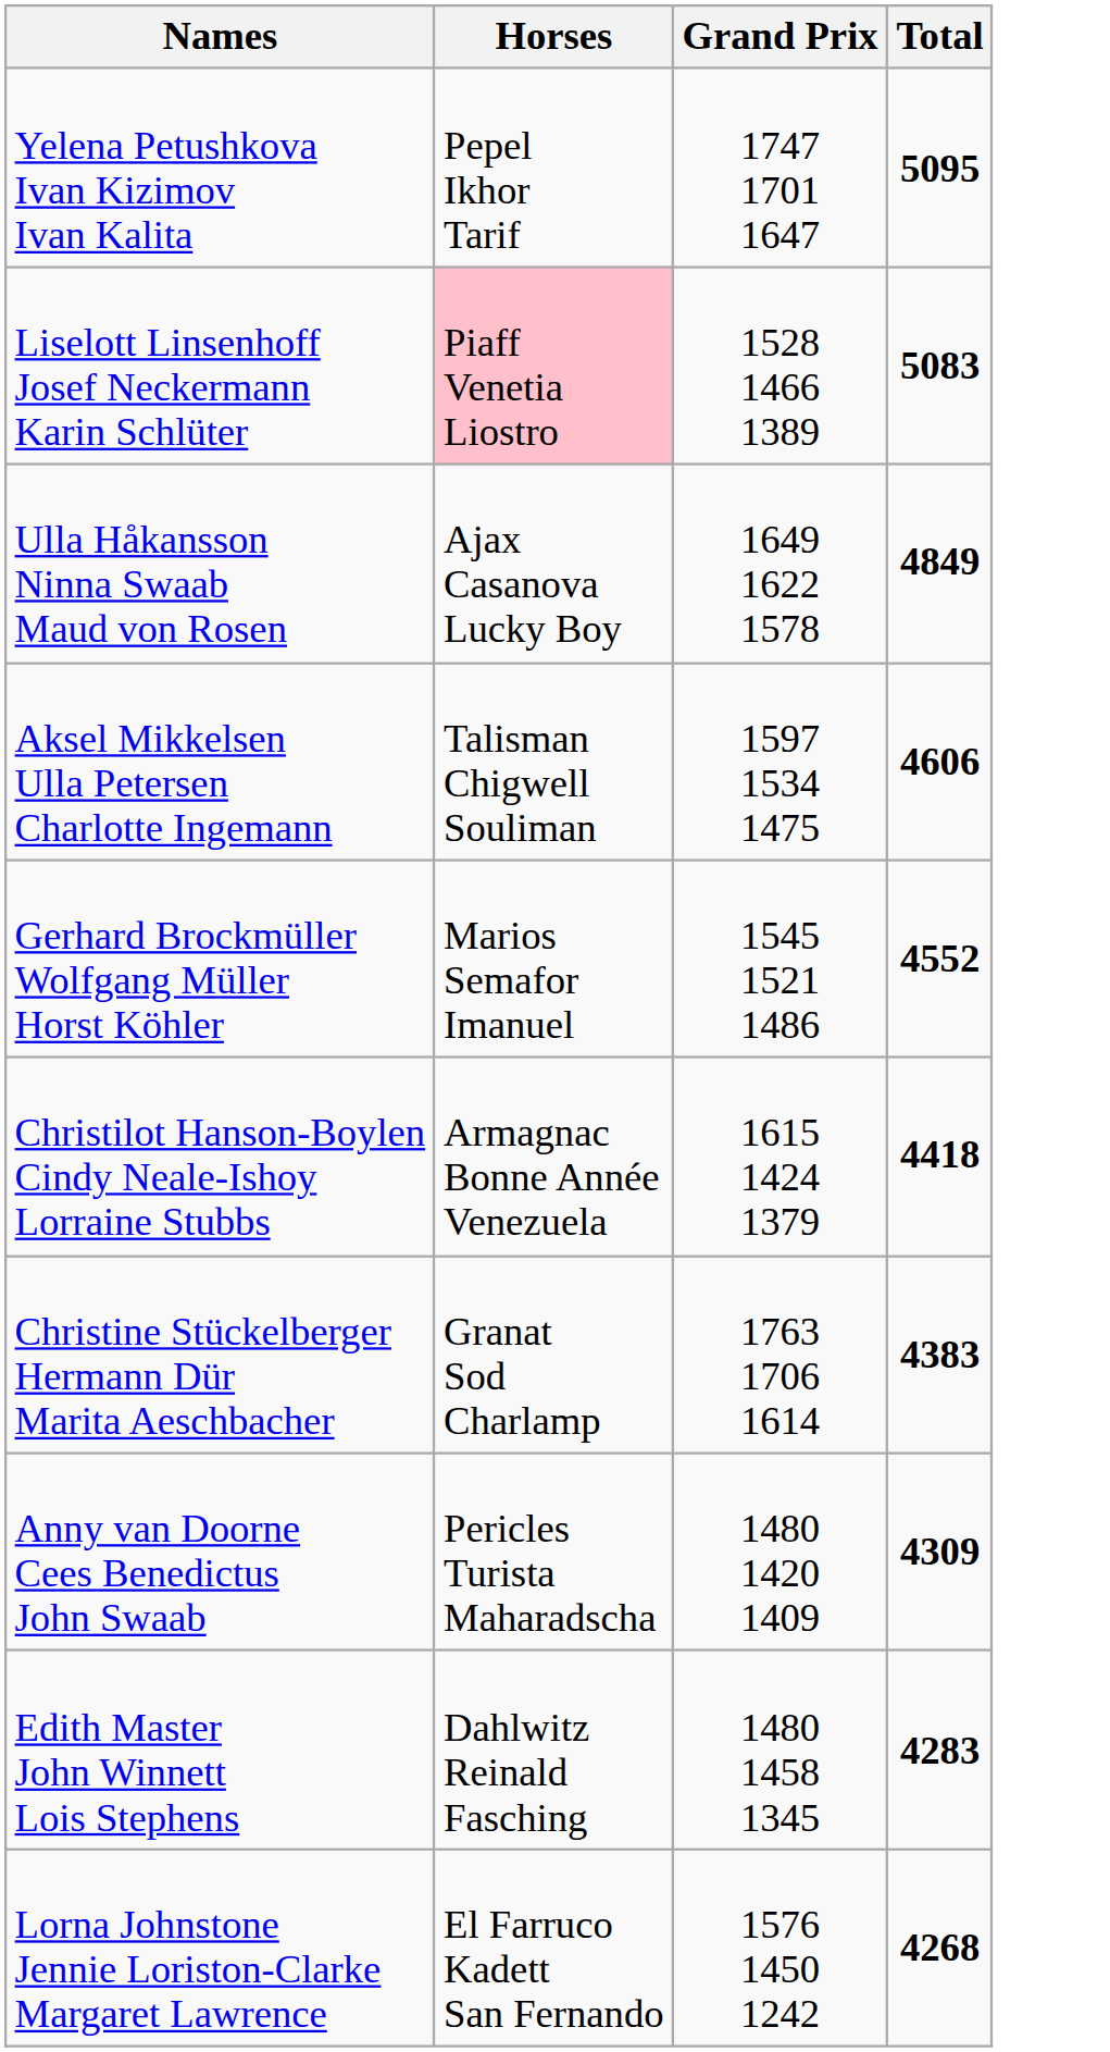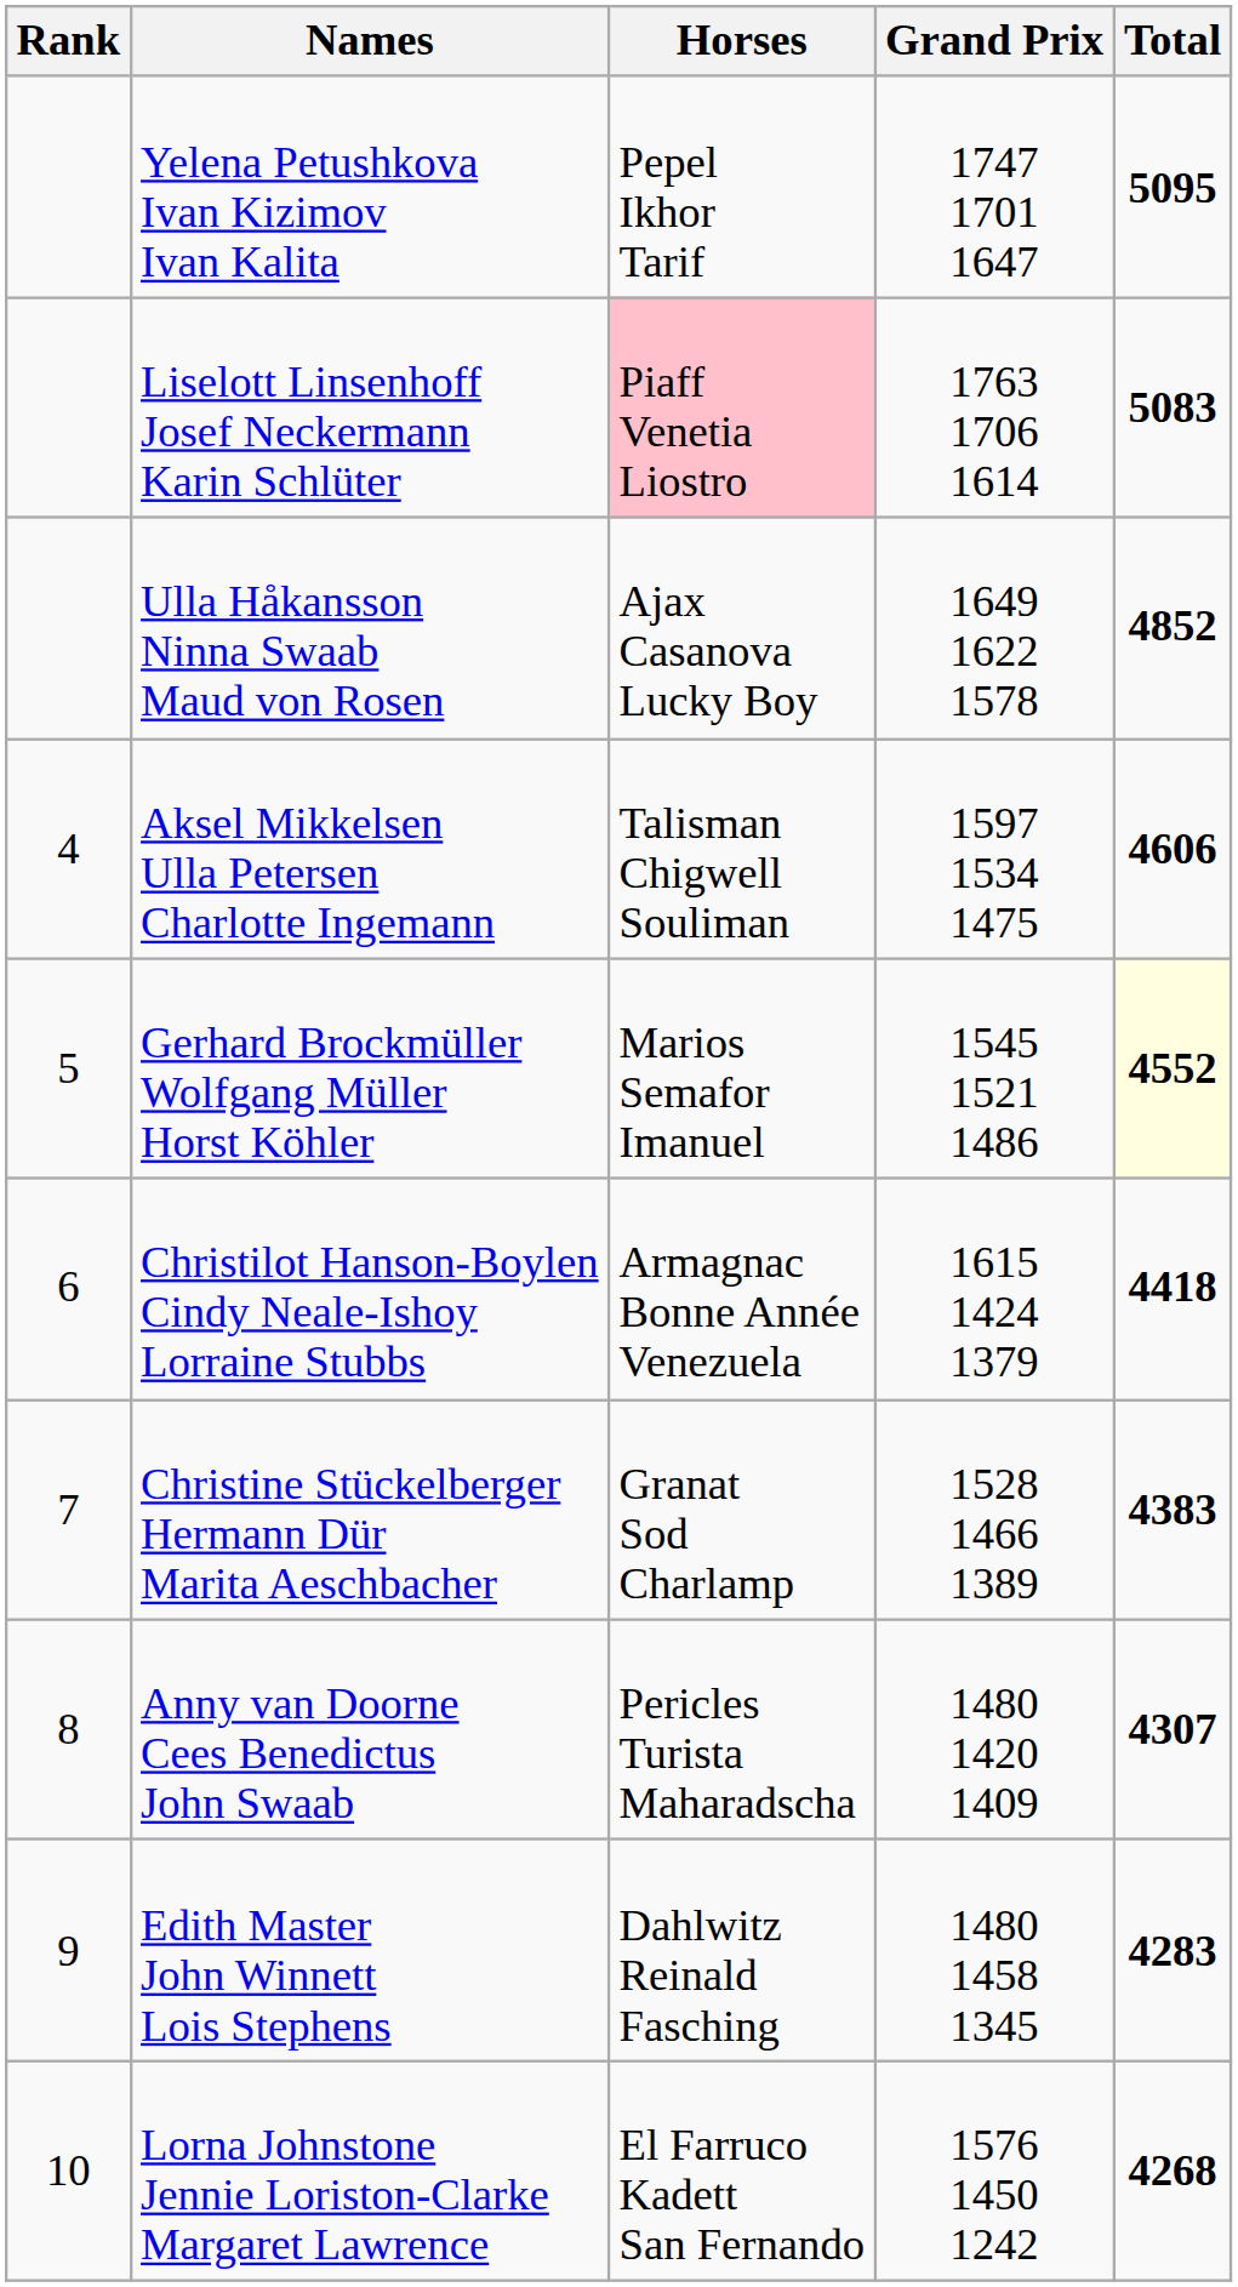 <table class="wikitable sortable" style="text-align:center">
 <tr>
+<th>Rank</th>
 <th>Names</th>
 <th>Horses</th>
 <th>Grand Prix</th>
 <th>Total</th>
 </tr>
 <tr>
+<td></td>
 <td align=left> <br> <a href='#'>Yelena Petushkova</a> <br> <a href='#'>Ivan Kizimov</a> <br> <a href='#'>Ivan Kalita</a></td>
 <td align=left><br>Pepel<br>Ikhor<br>Tarif</td>
 <td><br>1747<br>1701<br> 1647</td>
 <td><strong>5095</strong></td>
 </tr>
 <tr>
+<td></td>
 <td align=left> <br> <a href='#'>Liselott Linsenhoff</a> <br> <a href='#'>Josef Neckermann</a> <br> <a href='#'>Karin Schlüter</a></td>
 <td align=left style="background: pink;"><br>Piaff<br>Venetia<br>Liostro</td>
-<td><br>1528<br>1466<br>1389</td>
+<td><br>1763<br>1706<br>1614</td>
 <td><strong>5083</strong></td>
 </tr>
 <tr>
+<td></td>
 <td align=left> <br> <a href='#'>Ulla Håkansson</a> <br> <a href='#'>Ninna Swaab</a> <br> <a href='#'>Maud von Rosen</a></td>
 <td align=left><br>Ajax<br>Casanova<br>Lucky Boy</td>
 <td><br>1649<br>1622<br>1578</td>
-<td><strong>4849</strong></td>
+<td><strong>4852</strong></td>
 </tr>
 <tr>
+<td>4</td>
 <td align=left> <br> <a href='#'>Aksel Mikkelsen</a> <br> <a href='#'>Ulla Petersen</a> <br> <a href='#'>Charlotte Ingemann</a></td>
 <td align=left><br>Talisman<br>Chigwell<br> Souliman</td>
 <td><br>1597<br>1534<br>1475</td>
 <td><strong>4606</strong></td>
 </tr>
 <tr>
+<td>5</td>
 <td align=left> <br> <a href='#'>Gerhard Brockmüller</a> <br> <a href='#'>Wolfgang Müller</a> <br> <a href='#'>Horst Köhler</a></td>
 <td align=left><br>Marios<br>Semafor<br>Imanuel</td>
 <td><br>1545<br>1521<br>1486</td>
-<td><strong>4552</strong></td>
+<td style="background: lightyellow;"><strong>4552</strong></td>
 </tr>
 <tr>
+<td>6</td>
 <td align=left> <br> <a href='#'>Christilot Hanson-Boylen</a> <br> <a href='#'>Cindy Neale-Ishoy</a> <br> <a href='#'>Lorraine Stubbs</a></td>
 <td align=left><br>Armagnac<br>Bonne Année<br>Venezuela</td>
 <td><br>1615<br>1424<br>1379</td>
 <td><strong>4418</strong></td>
 </tr>
 <tr>
+<td>7</td>
 <td align=left> <br> <a href='#'>Christine Stückelberger</a> <br> <a href='#'>Hermann Dür</a> <br> <a href='#'>Marita Aeschbacher</a></td>
 <td align=left><br>Granat<br>Sod<br>Charlamp</td>
-<td><br>1763<br>1706<br>1614</td>
+<td><br>1528<br>1466<br>1389</td>
 <td><strong>4383</strong></td>
 </tr>
 <tr>
+<td>8</td>
 <td align=left> <br> <a href='#'>Anny van Doorne</a> <br> <a href='#'>Cees Benedictus</a> <br> <a href='#'>John Swaab</a></td>
 <td align=left><br>Pericles<br>Turista<br>Maharadscha</td>
 <td><br>1480<br>1420<br>1409</td>
-<td><strong>4309</strong></td>
+<td><strong>4307</strong></td>
 </tr>
 <tr>
+<td>9</td>
 <td align=left> <br> <a href='#'>Edith Master</a> <br> <a href='#'>John Winnett</a> <br> <a href='#'>Lois Stephens</a></td>
 <td align=left><br>Dahlwitz<br>Reinald<br>Fasching</td>
 <td><br>1480<br>1458<br>1345</td>
 <td><strong>4283</strong></td>
 </tr>
 <tr>
+<td>10</td>
 <td align=left> <br> <a href='#'>Lorna Johnstone</a> <br> <a href='#'>Jennie Loriston-Clarke</a> <br> <a href='#'>Margaret Lawrence</a></td>
 <td align=left><br>El Farruco<br>Kadett<br>San Fernando</td>
 <td><br>1576<br>1450<br>1242</td>
 <td><strong>4268</strong></td>
 </tr>
 </table>
